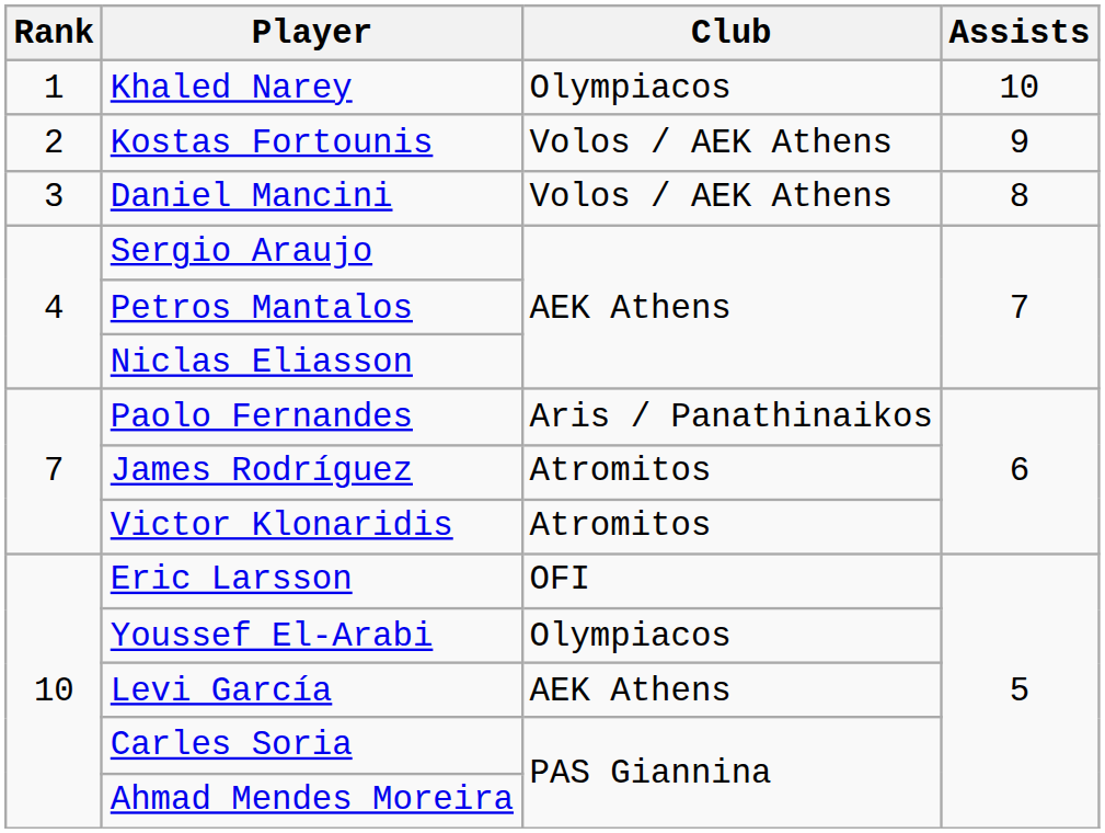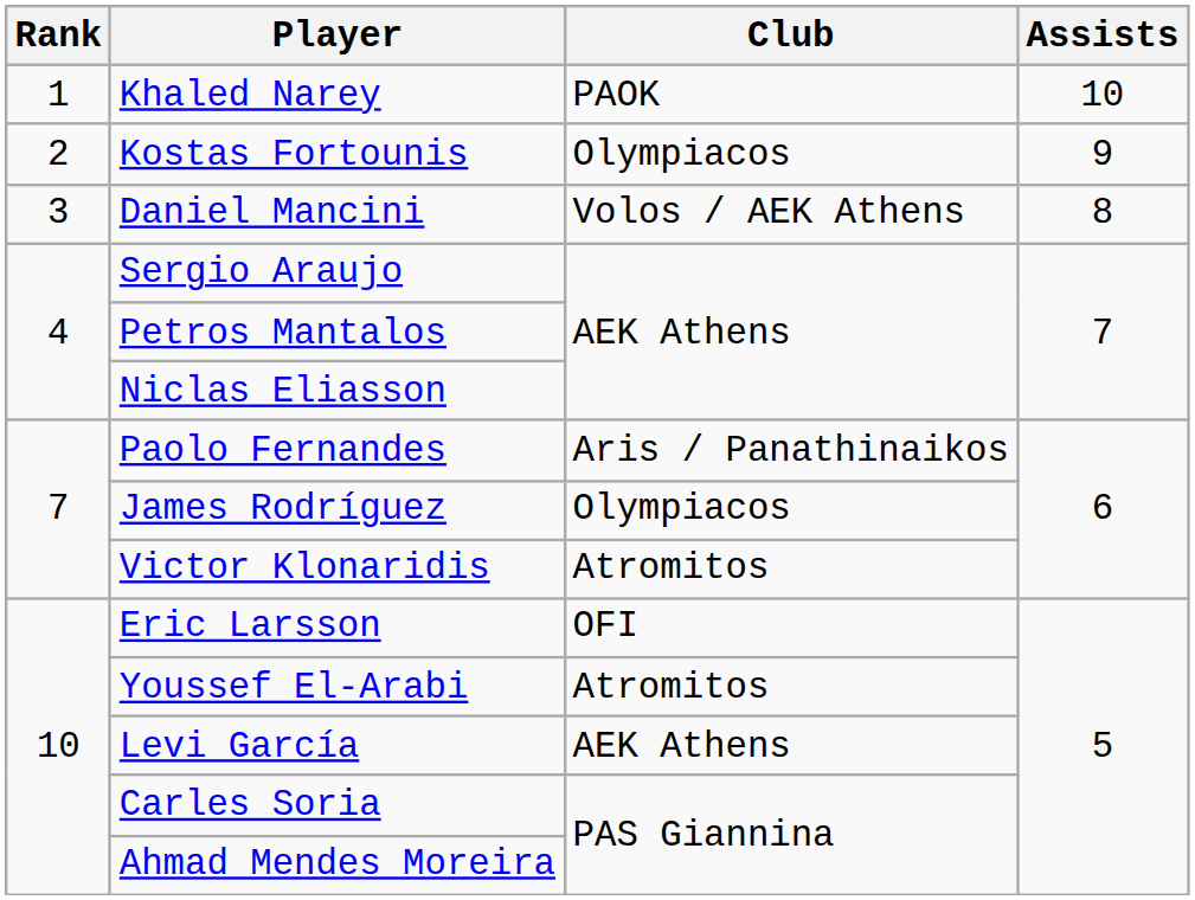 <table class="wikitable sortable" style="text-align:center">
 <tr>
 <th>Rank</th>
 <th>Player</th>
 <th>Club</th>
 <th>Assists</th>
 </tr>
 <tr>
 <td>1</td>
 <td align="left"> <a href='#'>Khaled Narey</a></td>
-<td align="left">Olympiacos</td>
+<td align="left">PAOK</td>
 <td>10</td>
 </tr>
 <tr>
 <td>2</td>
 <td align="left"> <a href='#'>Kostas Fortounis</a></td>
-<td align="left">Volos / AEK Athens</td>
+<td align="left">Olympiacos</td>
 <td>9</td>
 </tr>
 <tr>
 <td>3</td>
 <td align="left"> <a href='#'>Daniel Mancini</a></td>
 <td align="left">Volos / AEK Athens</td>
 <td>8</td>
 </tr>
 <tr>
 <td rowspan="3">4</td>
 <td align="left"> <a href='#'>Sergio Araujo</a></td>
 <td rowspan="3" align="left">AEK Athens</td>
 <td rowspan="3">7</td>
 </tr>
 <tr>
 <td align="left"> <a href='#'>Petros Mantalos</a></td>
 </tr>
 <tr>
 <td align="left"> <a href='#'>Niclas Eliasson</a></td>
 </tr>
 <tr>
 <td rowspan=3>7</td>
 <td align="left"> <a href='#'>Paolo Fernandes</a></td>
 <td align="left">Aris / Panathinaikos</td>
 <td rowspan=3>6</td>
 </tr>
 <tr>
 <td align="left"> <a href='#'>James Rodríguez</a></td>
-<td align="left">Atromitos</td>
+<td align="left">Olympiacos</td>
 </tr>
 <tr>
 <td align="left"> <a href='#'>Victor Klonaridis</a></td>
 <td align="left">Atromitos</td>
 </tr>
 <tr>
 <td rowspan=5>10</td>
 <td align="left"> <a href='#'>Eric Larsson</a></td>
 <td align="left">OFI</td>
 <td rowspan=5>5</td>
 </tr>
 <tr>
 <td align="left"> <a href='#'>Youssef El-Arabi</a></td>
-<td align="left">Olympiacos</td>
+<td align="left">Atromitos</td>
 </tr>
 <tr>
 <td align="left"> <a href='#'>Levi García</a></td>
 <td align="left">AEK Athens</td>
 </tr>
 <tr>
 <td align="left"> <a href='#'>Carles Soria</a></td>
 <td rowspan="2" align="left">PAS Giannina</td>
 </tr>
 <tr>
 <td align="left"> <a href='#'>Ahmad Mendes Moreira</a></td>
 </tr>
 </table>
